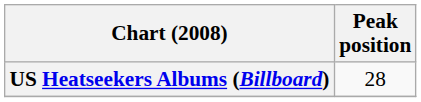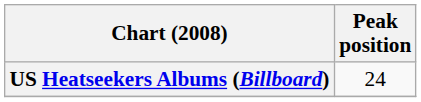 <table class="wikitable sortable plainrowheaders" style="text-align: center;">
 <tr>
 <th scope="col">Chart (2008)</th>
 <th scope="col">Peak<br>position</th>
 </tr>
 <tr>
 <th scope="row">US <a href='#'>Heatseekers Albums</a> (<em><a href='#'>Billboard</a></em>)</th>
-<td>28</td>
+<td>24</td>
 </tr>
 <tr>
 </tr>
 </table>
